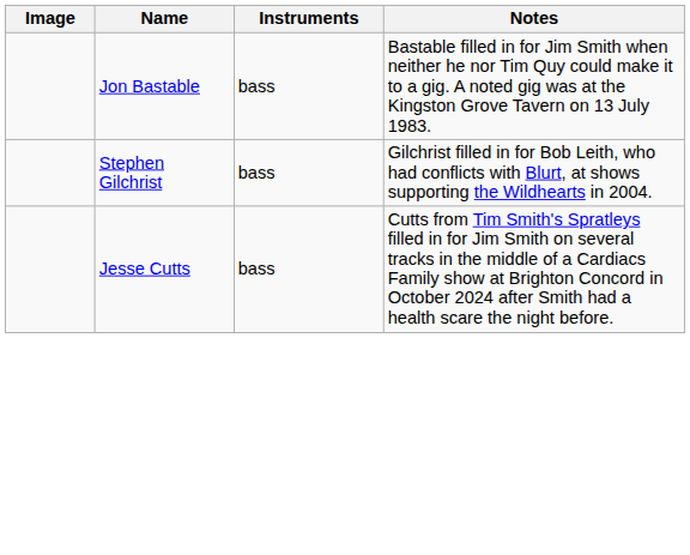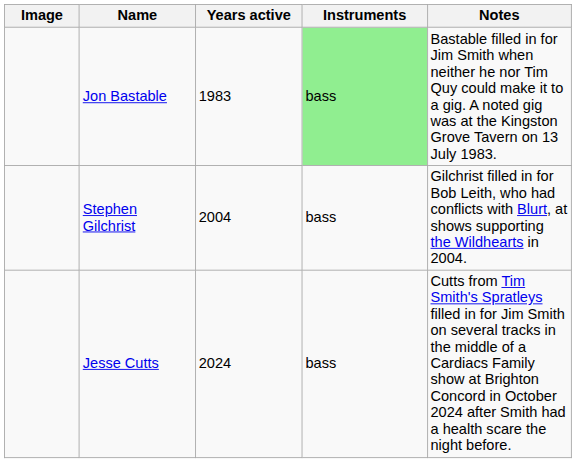 <table class="wikitable" border="1" width="100%">
 <tr>
 <th width="75">Image</th>
 <th width="120">Name</th>
+<th width="110">Years active</th>
 <th width="130">Instruments</th>
 <th>Notes</th>
 </tr>
 <tr>
 <td></td>
 <td><a href='#'>Jon Bastable</a></td>
-<td>bass</td>
+<td>1983</td>
+<td style="background: lightgreen;">bass</td>
 <td>Bastable filled in for Jim Smith when neither he nor Tim Quy could make it to a gig. A noted gig was at the Kingston Grove Tavern on 13 July 1983.</td>
 </tr>
 <tr>
 <td></td>
 <td><a href='#'>Stephen Gilchrist</a></td>
+<td>2004</td>
 <td>bass</td>
 <td>Gilchrist filled in for Bob Leith, who had conflicts with <a href='#'>Blurt</a>, at shows supporting <a href='#'>the Wildhearts</a> in 2004.</td>
 </tr>
 <tr>
 <td></td>
 <td><a href='#'>Jesse Cutts</a></td>
+<td>2024</td>
 <td>bass</td>
 <td>Cutts from <a href='#'>Tim Smith's Spratleys</a> filled in for Jim Smith on several tracks in the middle of a Cardiacs Family show at Brighton Concord in October 2024 after Smith had a health scare the night before.</td>
 </tr>
 </table>
